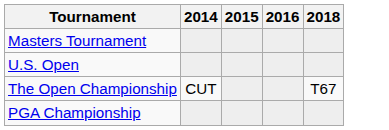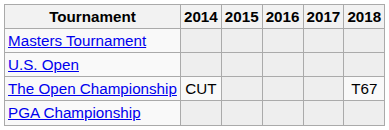 <table class="wikitable" style="font-size:95%;text-align:center;">
 <tr>
 <th>Tournament</th>
 <th>2014</th>
 <th>2015</th>
 <th>2016</th>
+<th>2017</th>
 <th>2018</th>
 </tr>
 <tr>
 <td align=left><a href='#'>Masters Tournament</a></td>
+<td style="background:#eeeeee;"></td>
 <td style="background:#eeeeee;"></td>
 <td style="background:#eeeeee;"></td>
 <td style="background:#eeeeee;"></td>
 <td style="background:#eeeeee;"></td>
 </tr>
 <tr>
 <td align=left><a href='#'>U.S. Open</a></td>
 <td style="background:#eeeeee;"></td>
 <td style="background:#eeeeee;"></td>
 <td style="background:#eeeeee;"></td>
 <td style="background:#eeeeee;"></td>
+<td style="background:#eeeeee;"></td>
 </tr>
 <tr>
 <td align=left><a href='#'>The Open Championship</a></td>
 <td>CUT</td>
+<td style="background:#eeeeee;"></td>
 <td style="background:#eeeeee;"></td>
 <td style="background:#eeeeee;"></td>
 <td>T67</td>
 </tr>
 <tr>
 <td align=left><a href='#'>PGA Championship</a></td>
 <td style="background:#eeeeee;"></td>
 <td style="background:#eeeeee;"></td>
 <td style="background:#eeeeee;"></td>
 <td style="background:#eeeeee;"></td>
+<td style="background:#eeeeee;"></td>
 </tr>
 </table>
